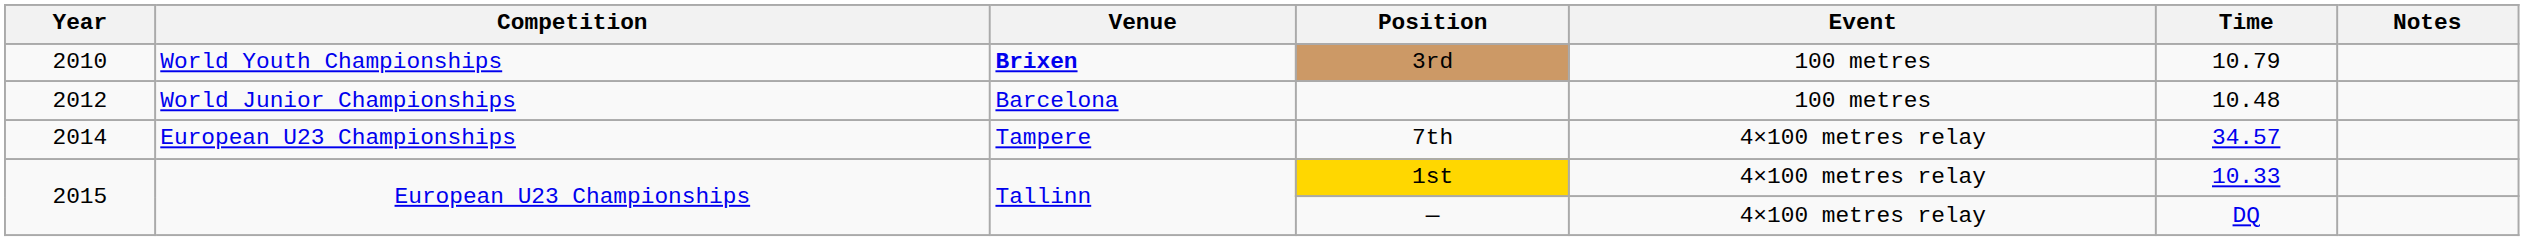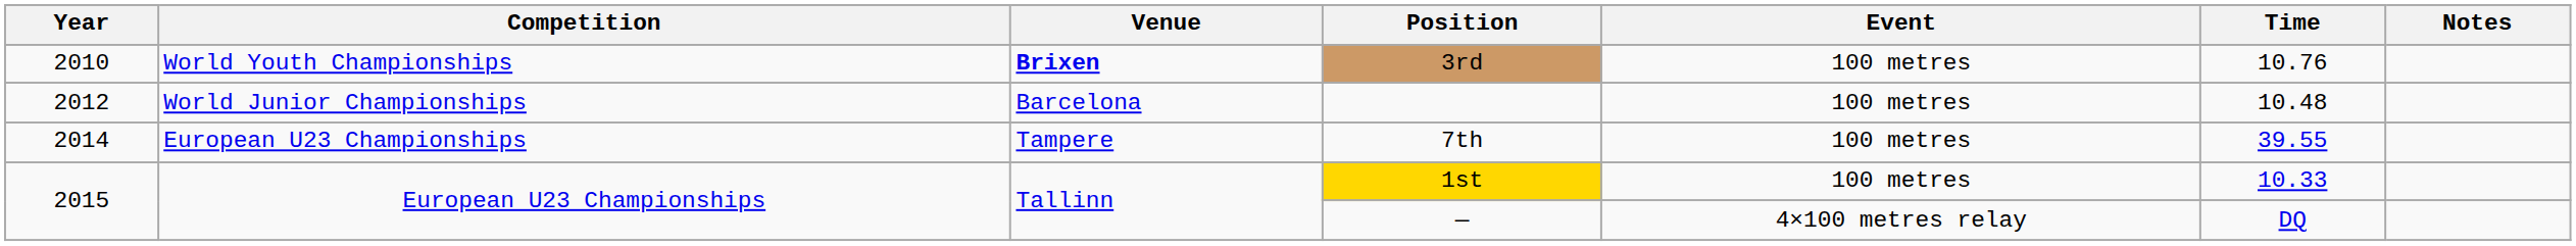 <table class="wikitable" width=65% style="font-size:90%; text-align:center;">
 <tr>
 <th>Year</th>
 <th>Competition</th>
 <th>Venue</th>
 <th>Position</th>
 <th>Event</th>
 <th>Time</th>
 <th>Notes</th>
 </tr>
 <tr>
 <td>2010</td>
 <td align=left><a href='#'>World Youth Championships</a></td>
 <td align=left><strong> <a href='#'>Brixen</a></strong></td>
 <td bgcolor=cc9966>3rd</td>
 <td>100 metres</td>
-<td>10.79</td>
+<td>10.76</td>
 <td></td>
 </tr>
 <tr>
 <td>2012</td>
 <td align=left><a href='#'>World Junior Championships</a></td>
 <td align=left> <a href='#'>Barcelona</a></td>
 <td></td>
 <td>100 metres</td>
 <td>10.48</td>
 <td></td>
 </tr>
 <tr>
 <td>2014</td>
 <td align=left><a href='#'>European U23 Championships</a></td>
 <td align=left> <a href='#'>Tampere</a></td>
 <td>7th</td>
-<td>4×100 metres relay</td>
-<td><a href='#'>34.57</a></td>
+<td>100 metres</td>
+<td><a href='#'>39.55</a></td>
 <td></td>
 </tr>
 <tr>
 <td rowspan=2>2015</td>
 <td rowspan=2><a href='#'>European U23 Championships</a></td>
 <td rowspan=2 align=left> <a href='#'>Tallinn</a></td>
 <td bgcolor=gold>1st</td>
-<td>4×100 metres relay</td>
+<td>100 metres</td>
 <td><a href='#'>10.33</a></td>
 <td></td>
 </tr>
 <tr>
 <td>—</td>
 <td>4×100 metres relay</td>
 <td><a href='#'>DQ</a></td>
 <td></td>
 </tr>
 </table>
